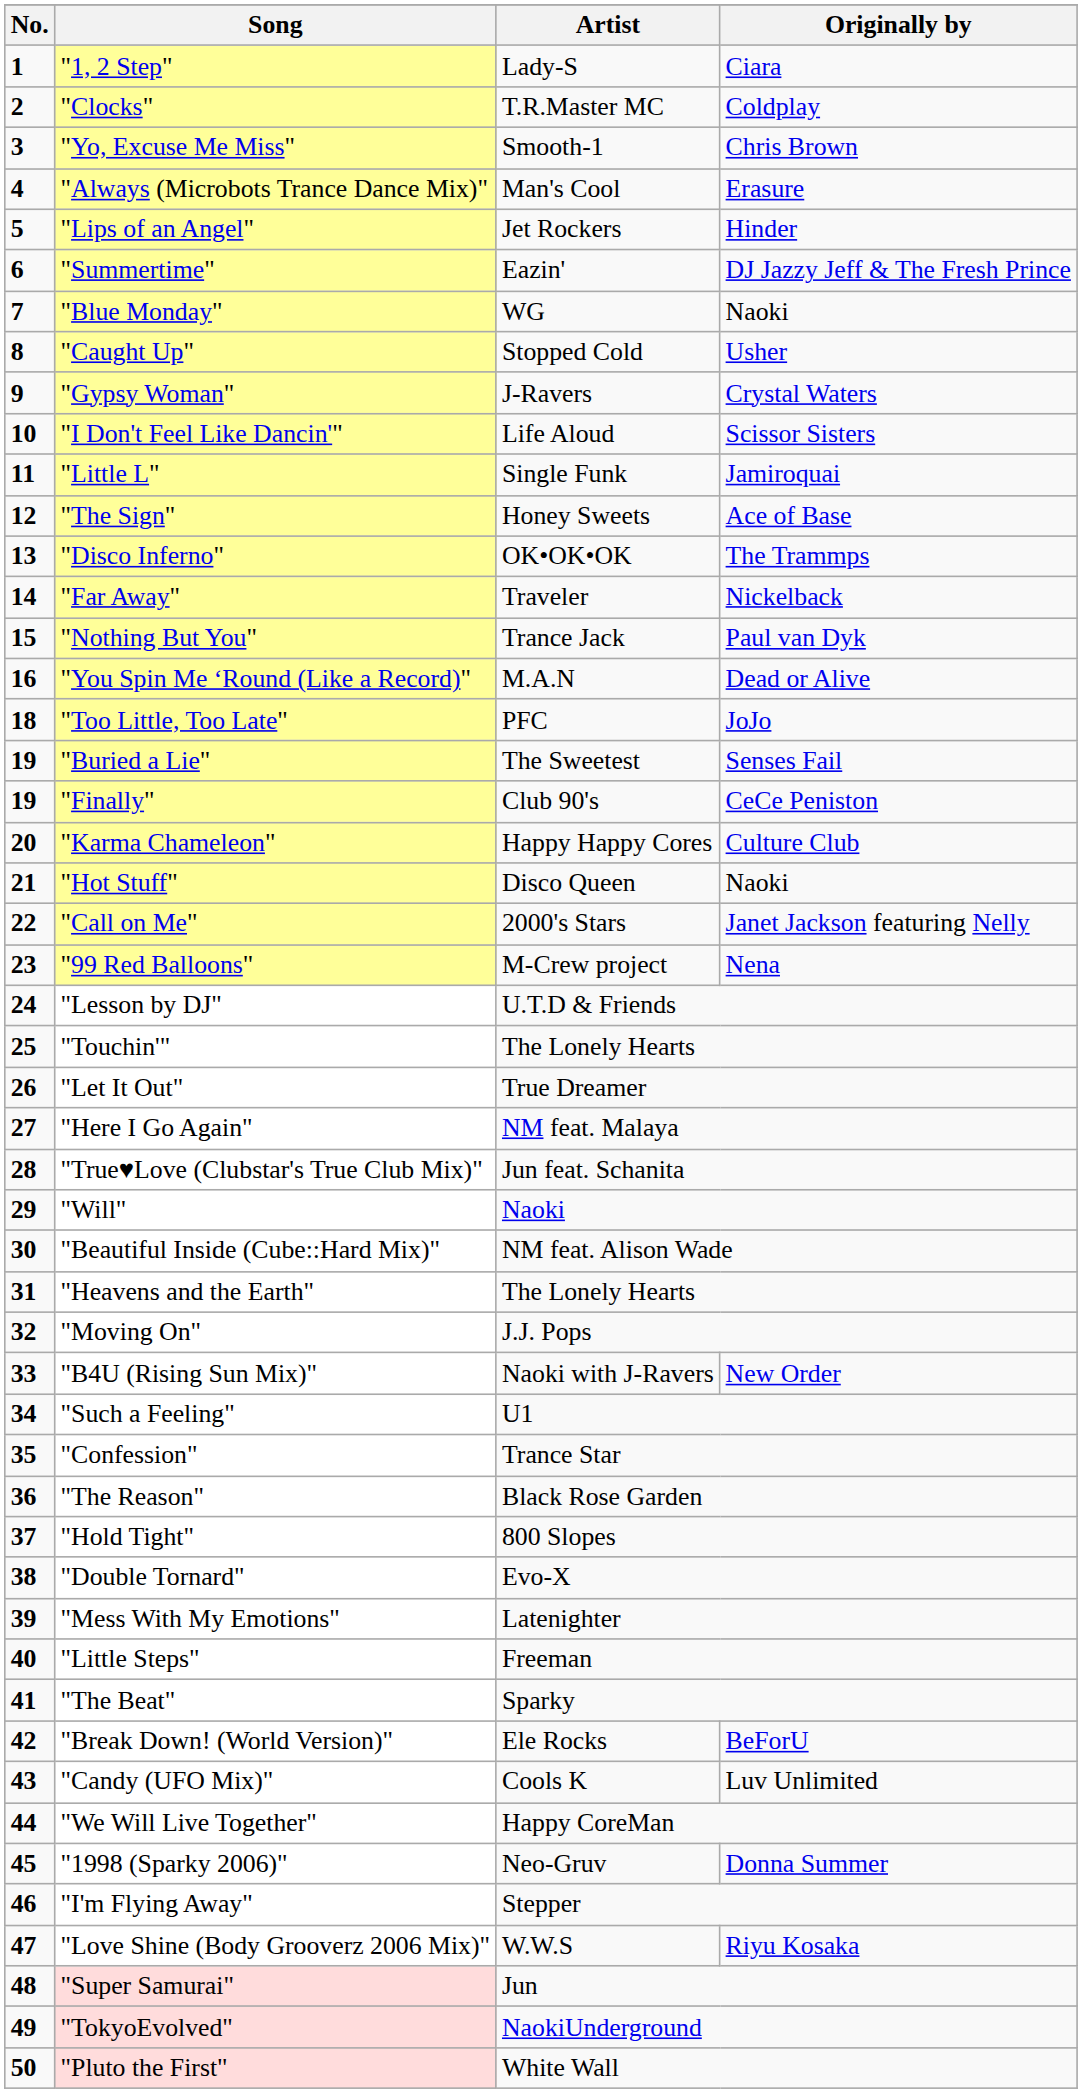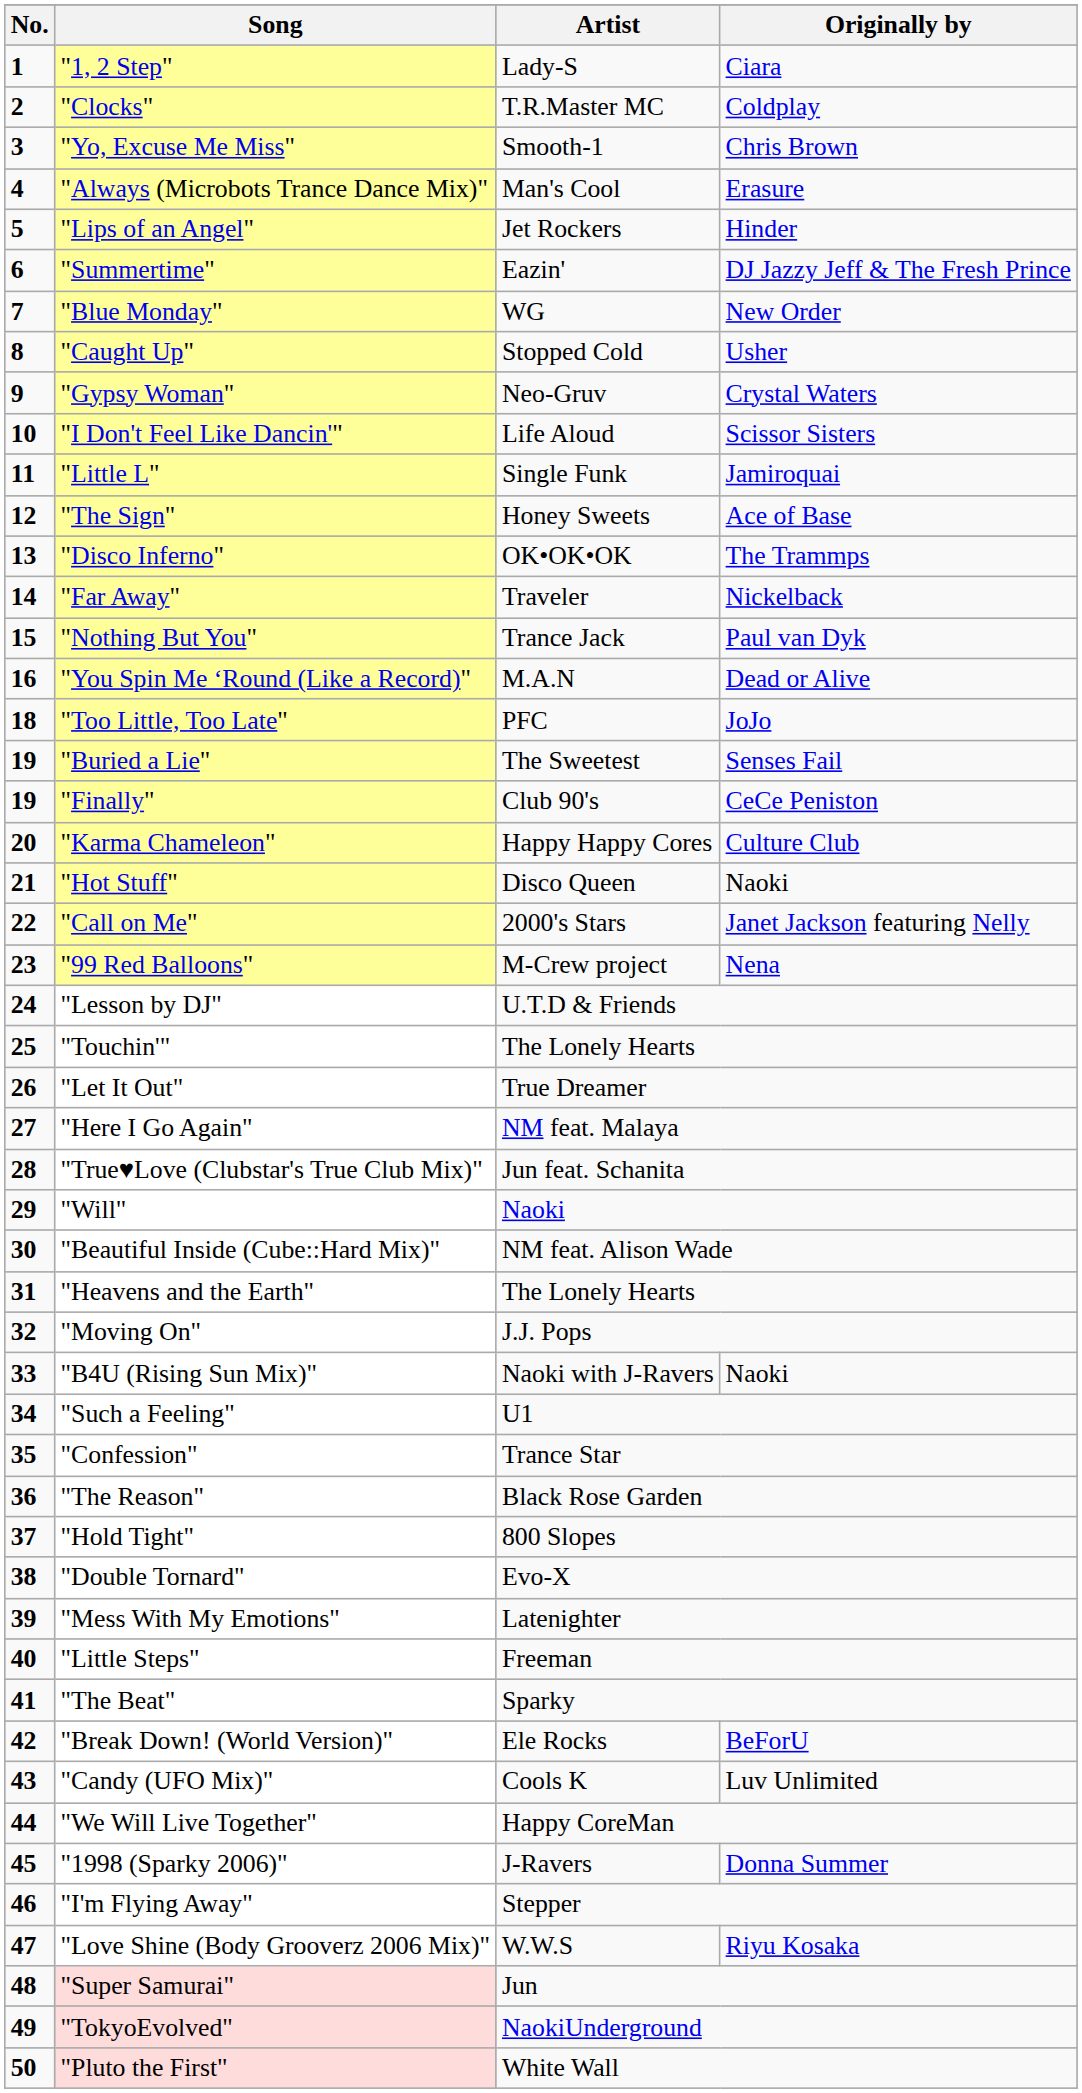 <table class="wikitable">
 <tr>
 </tr>
 <tr>
 <th>No.</th>
 <th>Song</th>
 <th>Artist</th>
 <th>Originally by</th>
 </tr>
 <tr>
 <td><strong>1</strong></td>
 <td style="background:#FFFF99;">"<a href='#'>1, 2 Step</a>"</td>
 <td>Lady-S</td>
 <td><a href='#'>Ciara</a></td>
 </tr>
 <tr>
 <td><strong>2</strong></td>
 <td style="background:#FFFF99;">"<a href='#'>Clocks</a>"</td>
 <td>T.R.Master MC</td>
 <td><a href='#'>Coldplay</a></td>
 </tr>
 <tr>
 <td><strong>3</strong></td>
 <td style="background:#FFFF99;">"<a href='#'>Yo, Excuse Me Miss</a>"</td>
 <td>Smooth-1</td>
 <td><a href='#'>Chris Brown</a></td>
 </tr>
 <tr>
 <td><strong>4</strong></td>
 <td style="background:#FFFF99;">"<a href='#'>Always</a> (Microbots Trance Dance Mix)"</td>
 <td>Man's Cool</td>
 <td><a href='#'>Erasure</a></td>
 </tr>
 <tr>
 <td><strong>5</strong></td>
 <td style="background:#FFFF99;">"<a href='#'>Lips of an Angel</a>"</td>
 <td>Jet Rockers</td>
 <td><a href='#'>Hinder</a></td>
 </tr>
 <tr>
 <td><strong>6</strong></td>
 <td style="background:#FFFF99;">"<a href='#'>Summertime</a>"</td>
 <td>Eazin'</td>
 <td><a href='#'>DJ Jazzy Jeff & The Fresh Prince</a></td>
 </tr>
 <tr>
 <td><strong>7</strong></td>
 <td style="background:#FFFF99;">"<a href='#'>Blue Monday</a>"</td>
 <td>WG</td>
-<td>Naoki</td>
+<td><a href='#'>New Order</a></td>
 </tr>
 <tr>
 <td><strong>8</strong></td>
 <td style="background:#FFFF99;">"<a href='#'>Caught Up</a>"</td>
 <td>Stopped Cold</td>
 <td><a href='#'>Usher</a></td>
 </tr>
 <tr>
 <td><strong>9</strong></td>
 <td style="background:#FFFF99;">"<a href='#'>Gypsy Woman</a>"</td>
-<td>J-Ravers</td>
+<td>Neo-Gruv</td>
 <td><a href='#'>Crystal Waters</a></td>
 </tr>
 <tr>
 <td><strong>10</strong></td>
 <td style="background:#FFFF99;">"<a href='#'>I Don't Feel Like Dancin'</a>"</td>
 <td>Life Aloud</td>
 <td><a href='#'>Scissor Sisters</a></td>
 </tr>
 <tr>
 <td><strong>11</strong></td>
 <td style="background:#FFFF99;">"<a href='#'>Little L</a>"</td>
 <td>Single Funk</td>
 <td><a href='#'>Jamiroquai</a></td>
 </tr>
 <tr>
 <td><strong>12</strong></td>
 <td style="background:#FFFF99;">"<a href='#'>The Sign</a>"</td>
 <td>Honey Sweets</td>
 <td><a href='#'>Ace of Base</a></td>
 </tr>
 <tr>
 <td><strong>13</strong></td>
 <td style="background:#FFFF99;">"<a href='#'>Disco Inferno</a>"</td>
 <td>OK•OK•OK</td>
 <td><a href='#'>The Trammps</a></td>
 </tr>
 <tr>
 <td><strong>14</strong></td>
 <td style="background:#FFFF99;">"<a href='#'>Far Away</a>"</td>
 <td>Traveler</td>
 <td><a href='#'>Nickelback</a></td>
 </tr>
 <tr>
 <td><strong>15</strong></td>
 <td style="background:#FFFF99;">"<a href='#'>Nothing But You</a>"</td>
 <td>Trance Jack</td>
 <td><a href='#'>Paul van Dyk</a></td>
 </tr>
 <tr>
 <td><strong>16</strong></td>
 <td style="background:#FFFF99;">"<a href='#'>You Spin Me ‘Round (Like a Record)</a>"</td>
 <td>M.A.N</td>
 <td><a href='#'>Dead or Alive</a></td>
 </tr>
 <tr>
 <td><strong>18</strong></td>
 <td style="background:#FFFF99;">"<a href='#'>Too Little, Too Late</a>"</td>
 <td>PFC</td>
 <td><a href='#'>JoJo</a></td>
 </tr>
 <tr>
 <td><strong>19</strong></td>
 <td style="background:#FFFF99;">"<a href='#'>Buried a Lie</a>"</td>
 <td>The Sweetest</td>
 <td><a href='#'>Senses Fail</a></td>
 </tr>
 <tr>
 <td><strong>19</strong></td>
 <td style="background:#FFFF99;">"<a href='#'>Finally</a>"</td>
 <td>Club 90's</td>
 <td><a href='#'>CeCe Peniston</a></td>
 </tr>
 <tr>
 <td><strong>20</strong></td>
 <td style="background:#FFFF99;">"<a href='#'>Karma Chameleon</a>"</td>
 <td>Happy Happy Cores</td>
 <td><a href='#'>Culture Club</a></td>
 </tr>
 <tr>
 <td><strong>21</strong></td>
 <td style="background:#FFFF99;">"<a href='#'>Hot Stuff</a>"</td>
 <td>Disco Queen</td>
 <td>Naoki</td>
 </tr>
 <tr>
 <td><strong>22</strong></td>
 <td style="background:#FFFF99;">"<a href='#'>Call on Me</a>"</td>
 <td>2000's Stars</td>
 <td><a href='#'>Janet Jackson</a> featuring <a href='#'>Nelly</a></td>
 </tr>
 <tr>
 <td><strong>23</strong></td>
 <td style="background:#FFFF99;">"<a href='#'>99 Red Balloons</a>"</td>
 <td>M-Crew project</td>
 <td><a href='#'>Nena</a></td>
 </tr>
 <tr>
 <td><strong>24</strong></td>
 <td style="background:#FFFFFF;">"Lesson by DJ"</td>
 <td colspan="2">U.T.D & Friends</td>
 </tr>
 <tr>
 <td><strong>25</strong></td>
 <td style="background:#FFFFFF;">"Touchin'"</td>
 <td colspan="2">The Lonely Hearts</td>
 </tr>
 <tr>
 <td><strong>26</strong></td>
 <td style="background:#FFFFFF;">"Let It Out"</td>
 <td colspan="2">True Dreamer</td>
 </tr>
 <tr>
 <td><strong>27</strong></td>
 <td style="background:#FFFFFF;">"Here I Go Again"</td>
 <td colspan="2"><a href='#'>NM</a> feat. Malaya</td>
 </tr>
 <tr>
 <td><strong>28</strong></td>
 <td style="background:#FFFFFF;">"True♥Love (Clubstar's True Club Mix)"</td>
 <td colspan="2">Jun feat. Schanita</td>
 </tr>
 <tr>
 <td><strong>29</strong></td>
 <td style="background:#FFFFFF;">"Will"</td>
 <td colspan="2"><a href='#'>Naoki</a></td>
 </tr>
 <tr>
 <td><strong>30</strong></td>
 <td style="background:#FFFFFF;">"Beautiful Inside (Cube::Hard Mix)"</td>
 <td colspan="2">NM feat. Alison Wade</td>
 </tr>
 <tr>
 <td><strong>31</strong></td>
 <td style="background:#FFFFFF;">"Heavens and the Earth"</td>
 <td colspan="2">The Lonely Hearts</td>
 </tr>
 <tr>
 <td><strong>32</strong></td>
 <td style="background:#FFFFFF;">"Moving On"</td>
 <td colspan="2">J.J. Pops</td>
 </tr>
 <tr>
 <td><strong>33</strong></td>
 <td style="background:#FFFFFF;">"B4U (Rising Sun Mix)"</td>
 <td>Naoki with J-Ravers</td>
-<td><a href='#'>New Order</a></td>
+<td>Naoki</td>
 </tr>
 <tr>
 <td><strong>34</strong></td>
 <td style="background:#FFFFFF;">"Such a Feeling"</td>
 <td colspan="2">U1</td>
 </tr>
 <tr>
 <td><strong>35</strong></td>
 <td style="background:#FFFFFF;">"Confession"</td>
 <td colspan="2">Trance Star</td>
 </tr>
 <tr>
 <td><strong>36</strong></td>
 <td style="background:#FFFFFF;">"The Reason"</td>
 <td colspan="2">Black Rose Garden</td>
 </tr>
 <tr>
 <td><strong>37</strong></td>
 <td style="background:#FFFFFF;">"Hold Tight"</td>
 <td colspan="2">800 Slopes</td>
 </tr>
 <tr>
 <td><strong>38</strong></td>
 <td style="background:#FFFFFF;">"Double Tornard"</td>
 <td colspan="2">Evo-X</td>
 </tr>
 <tr>
 <td><strong>39</strong></td>
 <td style="background:#FFFFFF;">"Mess With My Emotions"</td>
 <td colspan="2">Latenighter</td>
 </tr>
 <tr>
 <td><strong>40</strong></td>
 <td style="background:#FFFFFF;">"Little Steps"</td>
 <td colspan="2">Freeman</td>
 </tr>
 <tr>
 <td><strong>41</strong></td>
 <td style="background:#FFFFFF;">"The Beat"</td>
 <td colspan="2">Sparky</td>
 </tr>
 <tr>
 <td><strong>42</strong></td>
 <td style="background:#FFFFFF;">"Break Down! (World Version)"</td>
 <td>Ele Rocks</td>
 <td><a href='#'>BeForU</a></td>
 </tr>
 <tr>
 <td><strong>43</strong></td>
 <td style="background:#FFFFFF;">"Candy (UFO Mix)"</td>
 <td>Cools K</td>
 <td>Luv Unlimited</td>
 </tr>
 <tr>
 <td><strong>44</strong></td>
 <td style="background:#FFFFFF;">"We Will Live Together"</td>
 <td colspan="2">Happy CoreMan</td>
 </tr>
 <tr>
 <td><strong>45</strong></td>
 <td style="background:#FFFFFF;">"1998 (Sparky 2006)"</td>
-<td>Neo-Gruv</td>
+<td>J-Ravers</td>
 <td><a href='#'>Donna Summer</a></td>
 </tr>
 <tr>
 <td><strong>46</strong></td>
 <td style="background:#FFFFFF;">"I'm Flying Away"</td>
 <td colspan="2">Stepper</td>
 </tr>
 <tr>
 <td><strong>47</strong></td>
 <td style="background:#FFFFFF;">"Love Shine (Body Grooverz 2006 Mix)"</td>
 <td>W.W.S</td>
 <td><a href='#'>Riyu Kosaka</a></td>
 </tr>
 <tr>
 <td><strong>48</strong></td>
 <td style="background:#FFDCDC;">"Super Samurai"</td>
 <td colspan="2">Jun</td>
 </tr>
 <tr>
 <td><strong>49</strong></td>
 <td style="background:#FFDCDC;">"TokyoEvolved"</td>
 <td colspan="2"><a href='#'>NaokiUnderground</a></td>
 </tr>
 <tr>
 <td><strong>50</strong></td>
 <td style="background:#FFDCDC;">"Pluto the First"</td>
 <td colspan="2">White Wall</td>
 </tr>
 </table>
